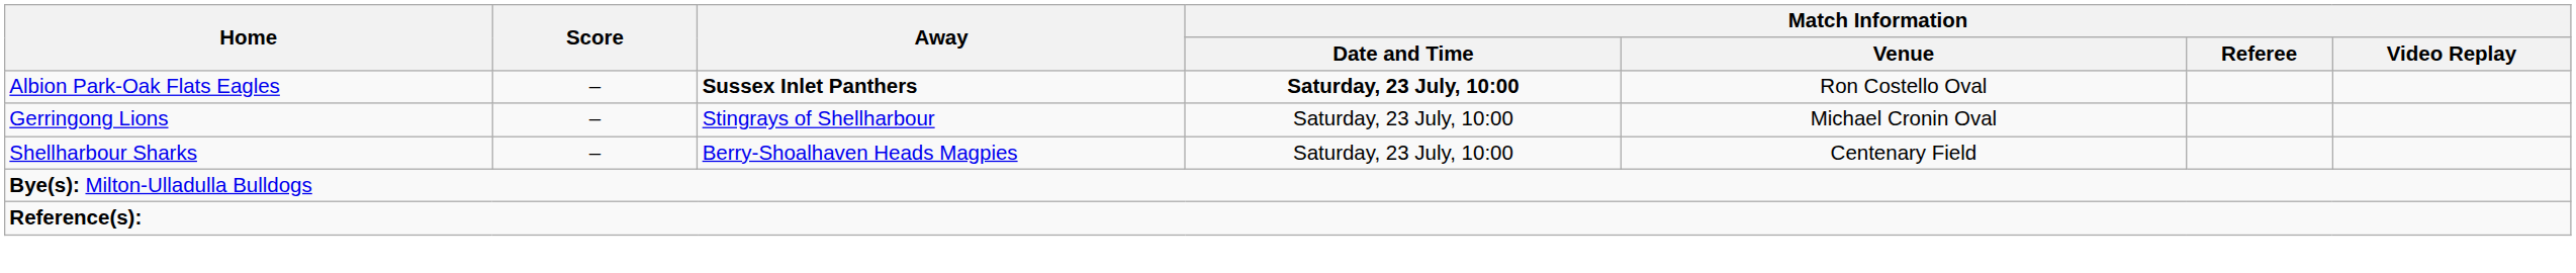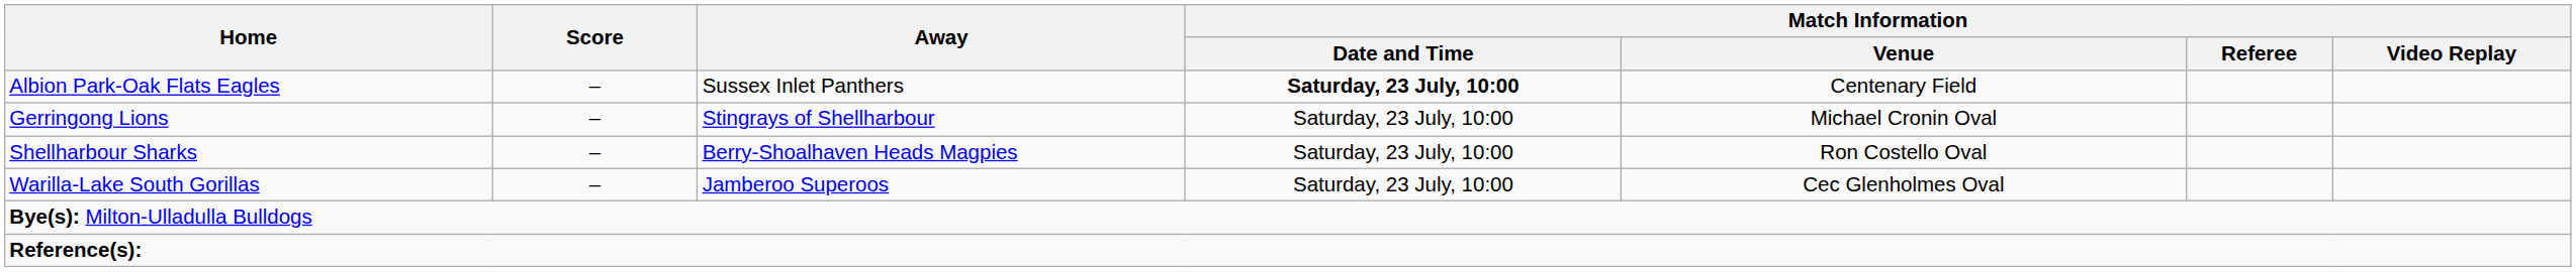 <table class="wikitable" width="100% text-align:center;">
 <tr>
 <th rowspan="2" width="19%">Home</th>
 <th rowspan="2" width="8%">Score</th>
 <th rowspan="2" width="19%">Away</th>
 <th colspan="4">Match Information</th>
 </tr>
 <tr bgcolor="#CCCCCC">
 <th width="17%">Date and Time</th>
 <th width="22%">Venue</th>
 <th>Referee</th>
 <th>Video Replay</th>
 </tr>
 <tr>
 <td> <a href='#'>Albion Park-Oak Flats Eagles</a></td>
 <td style="text-align:center;">–</td>
-<td><strong> Sussex Inlet Panthers</strong></td>
+<td> Sussex Inlet Panthers</td>
 <td style="text-align:center;"><strong>Saturday, 23 July, 10:00</strong></td>
-<td style="text-align:center;">Ron Costello Oval</td>
+<td style="text-align:center;">Centenary Field</td>
 <td style="text-align:center;"></td>
 <td style="text-align:center;"></td>
 </tr>
 <tr>
 <td> <a href='#'>Gerringong Lions</a></td>
 <td style="text-align:center;">–</td>
 <td> <a href='#'>Stingrays of Shellharbour</a></td>
 <td style="text-align:center;">Saturday, 23 July, 10:00</td>
 <td style="text-align:center;">Michael Cronin Oval</td>
 <td style="text-align:center;"></td>
 <td style="text-align:center;"></td>
 </tr>
 <tr>
 <td> <a href='#'>Shellharbour Sharks</a></td>
 <td style="text-align:center;">–</td>
 <td> <a href='#'>Berry-Shoalhaven Heads Magpies</a></td>
 <td style="text-align:center;">Saturday, 23 July, 10:00</td>
-<td style="text-align:center;">Centenary Field</td>
+<td style="text-align:center;">Ron Costello Oval</td>
+<td style="text-align:center;"></td>
+<td style="text-align:center;"></td>
+</tr>
+<tr>
+<td> <a href='#'>Warilla-Lake South Gorillas</a></td>
+<td style="text-align:center;">–</td>
+<td> <a href='#'>Jamberoo Superoos</a></td>
+<td style="text-align:center;">Saturday, 23 July, 10:00</td>
+<td style="text-align:center;">Cec Glenholmes Oval</td>
 <td style="text-align:center;"></td>
 <td style="text-align:center;"></td>
 </tr>
 <tr>
 <td colspan="7"><strong>Bye(s):</strong>  <a href='#'>Milton-Ulladulla Bulldogs</a></td>
 </tr>
 <tr>
 <td colspan="7"><strong>Reference(s):</strong></td>
 </tr>
 </table>
